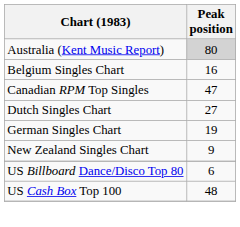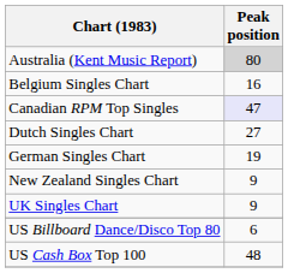 <table class="wikitable sortable">
 <tr>
 <th>Chart (1983)</th>
 <th>Peak<br>position</th>
 </tr>
 <tr>
 <td>Australia (<a href='#'>Kent Music Report</a>)</td>
 <td align="center" style="background: lightgrey;">80</td>
 </tr>
 <tr>
 <td>Belgium Singles Chart</td>
 <td align="center">16</td>
 </tr>
 <tr>
 <td>Canadian <em>RPM</em> Top Singles</td>
-<td style="text-align:center;">47</td>
+<td style="background: lavender; text-align:center;">47</td>
 </tr>
 <tr>
 <td>Dutch Singles Chart</td>
 <td align="center">27</td>
 </tr>
 <tr>
 <td>German Singles Chart</td>
 <td align="center">19</td>
 </tr>
 <tr>
 <td>New Zealand Singles Chart</td>
+<td align="center">9</td>
+</tr>
+<tr>
+<td><a href='#'>UK Singles Chart</a></td>
 <td align="center">9</td>
 </tr>
 <tr>
 </tr>
 <tr>
 <td>US <em>Billboard</em> <a href='#'>Dance/Disco Top 80</a></td>
 <td align="center">6</td>
 </tr>
 <tr>
 <td>US <a href='#'><em>Cash Box</em></a> Top 100</td>
 <td align="center">48</td>
 </tr>
 <tr>
 </tr>
 </table>
